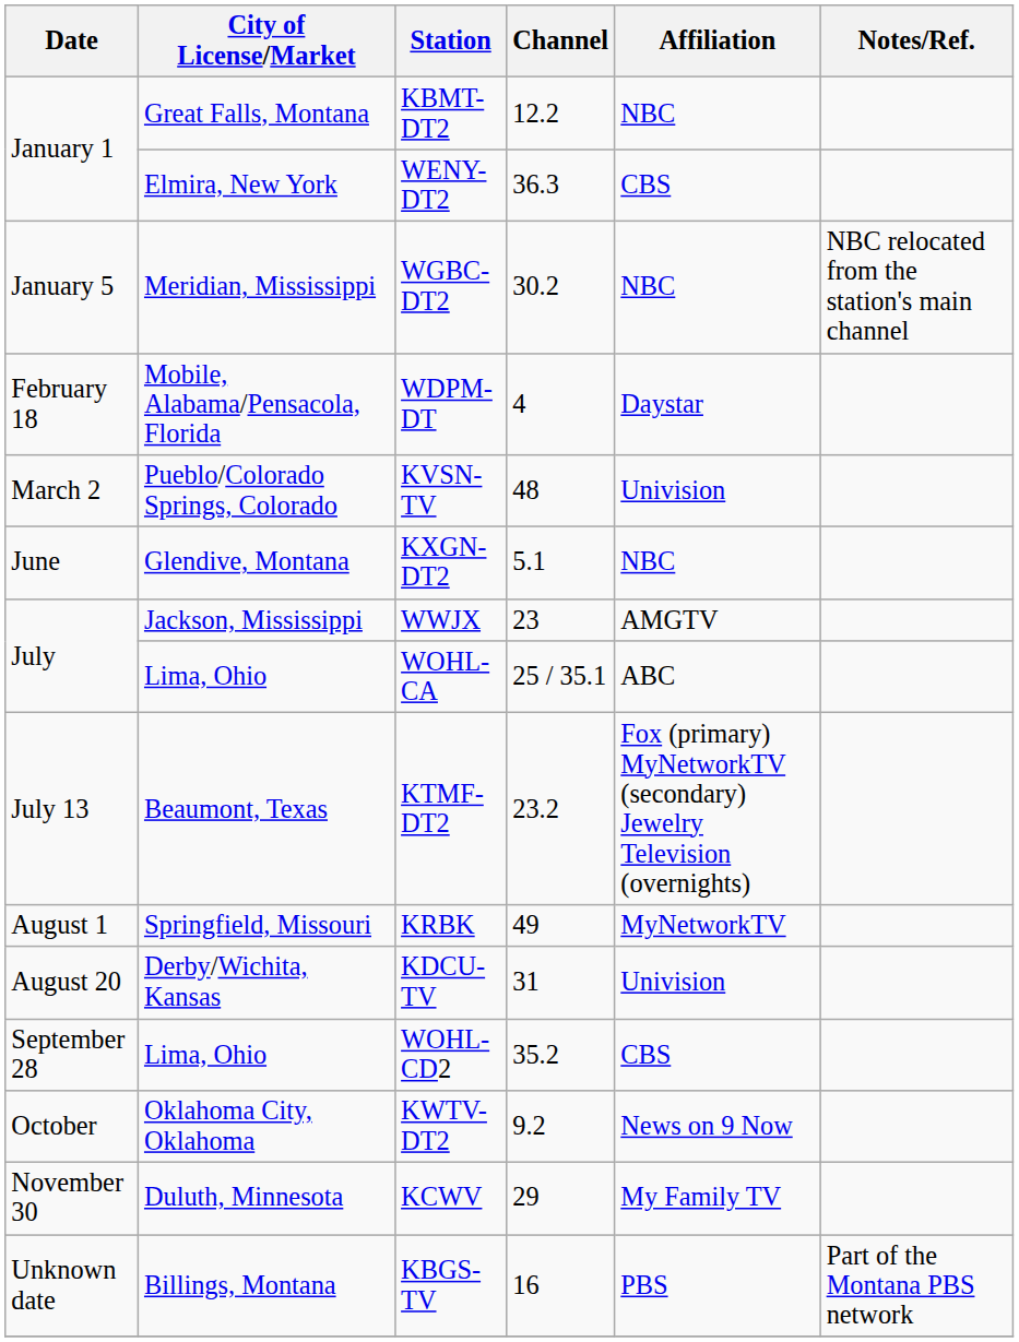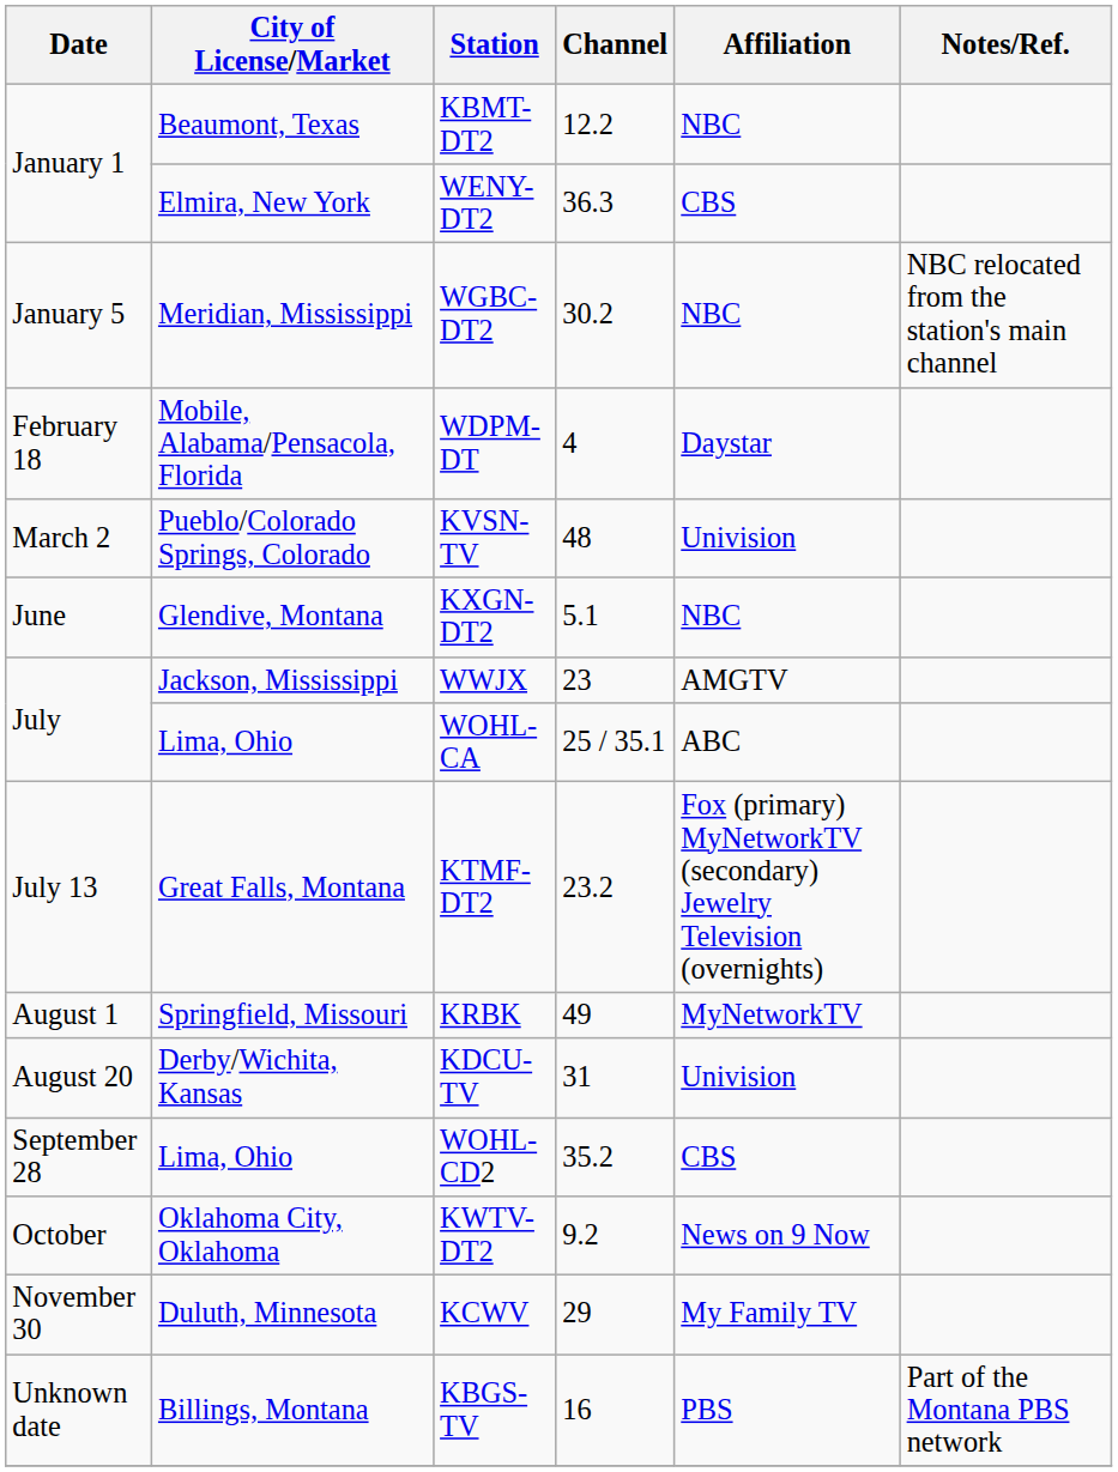 <table class="wikitable sortable">
 <tr>
 <th>Date</th>
 <th><a href='#'>City of License</a>/<a href='#'>Market</a></th>
 <th><a href='#'>Station</a></th>
 <th>Channel</th>
 <th>Affiliation</th>
 <th>Notes/Ref.</th>
 </tr>
 <tr>
 <td rowspan=2>January 1</td>
-<td><a href='#'>Great Falls, Montana</a></td>
+<td><a href='#'>Beaumont, Texas</a></td>
 <td><a href='#'>KBMT-DT2</a></td>
 <td>12.2</td>
 <td><a href='#'>NBC</a></td>
 <td></td>
 </tr>
 <tr>
 <td><a href='#'>Elmira, New York</a></td>
 <td><a href='#'>WENY-DT2</a></td>
 <td>36.3</td>
 <td><a href='#'>CBS</a></td>
 <td></td>
 </tr>
 <tr>
 <td>January 5</td>
 <td><a href='#'>Meridian, Mississippi</a></td>
 <td><a href='#'>WGBC-DT2</a></td>
 <td>30.2</td>
 <td><a href='#'>NBC</a></td>
 <td>NBC relocated from the station's main channel</td>
 </tr>
 <tr>
 <td>February 18</td>
 <td><a href='#'>Mobile, Alabama</a>/<a href='#'>Pensacola, Florida</a></td>
 <td><a href='#'>WDPM-DT</a></td>
 <td>4 <br> </td>
 <td><a href='#'>Daystar</a></td>
 <td></td>
 </tr>
 <tr>
 <td>March 2</td>
 <td><a href='#'>Pueblo</a>/<a href='#'>Colorado Springs, Colorado</a></td>
 <td><a href='#'>KVSN-TV</a></td>
 <td>48</td>
 <td><a href='#'>Univision</a></td>
 <td></td>
 </tr>
 <tr>
 <td>June</td>
 <td><a href='#'>Glendive, Montana</a></td>
 <td><a href='#'>KXGN-DT2</a></td>
 <td>5.1</td>
 <td><a href='#'>NBC</a></td>
 <td></td>
 </tr>
 <tr>
 <td rowspan=2>July</td>
 <td><a href='#'>Jackson, Mississippi</a></td>
 <td><a href='#'>WWJX</a></td>
 <td>23</td>
 <td>AMGTV</td>
 <td></td>
 </tr>
 <tr>
 <td><a href='#'>Lima, Ohio</a></td>
 <td><a href='#'>WOHL-CA</a></td>
 <td>25 / 35.1</td>
 <td>ABC</td>
 <td></td>
 </tr>
 <tr>
 <td>July 13</td>
-<td><a href='#'>Beaumont, Texas</a></td>
+<td><a href='#'>Great Falls, Montana</a></td>
 <td><a href='#'>KTMF-DT2</a></td>
 <td>23.2</td>
 <td><a href='#'>Fox</a> (primary) <br> <a href='#'>MyNetworkTV</a> (secondary) <br> <a href='#'>Jewelry Television</a> (overnights)</td>
 <td></td>
 </tr>
 <tr>
 <td>August 1</td>
 <td><a href='#'>Springfield, Missouri</a></td>
 <td><a href='#'>KRBK</a></td>
 <td>49</td>
 <td><a href='#'>MyNetworkTV</a></td>
 <td></td>
 </tr>
 <tr>
 <td>August 20</td>
 <td><a href='#'>Derby</a>/<a href='#'>Wichita, Kansas</a></td>
 <td><a href='#'>KDCU-TV</a></td>
 <td>31</td>
 <td><a href='#'>Univision</a></td>
 <td></td>
 </tr>
 <tr>
 <td>September 28</td>
 <td><a href='#'>Lima, Ohio</a></td>
 <td><a href='#'>WOHL-CD</a>2</td>
 <td>35.2</td>
 <td><a href='#'>CBS</a></td>
 <td></td>
 </tr>
 <tr>
 <td>October</td>
 <td><a href='#'>Oklahoma City, Oklahoma</a></td>
 <td><a href='#'>KWTV-DT2</a></td>
 <td>9.2</td>
 <td><a href='#'>News on 9 Now</a></td>
 <td></td>
 </tr>
 <tr>
 <td>November 30</td>
 <td><a href='#'>Duluth, Minnesota</a></td>
 <td><a href='#'>KCWV</a></td>
 <td>29</td>
 <td><a href='#'>My Family TV</a></td>
 <td></td>
 </tr>
 <tr>
 <td>Unknown date</td>
 <td><a href='#'>Billings, Montana</a></td>
 <td><a href='#'>KBGS-TV</a></td>
 <td>16</td>
 <td><a href='#'>PBS</a></td>
 <td>Part of the <a href='#'>Montana PBS</a> network</td>
 </tr>
 <tr>
 </tr>
 </table>
